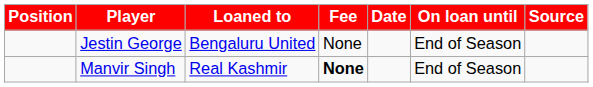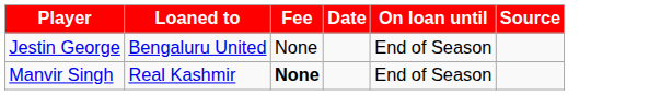 <table class="wikitable plainrowheaders sortable">
 <tr>
-<th style="background:#FF0000; color:white;text-align:center;"><strong>Position</strong></th>
 <th style="background:#FF0000; color:white;"><strong>Player</strong></th>
 <th style="background:#FF0000; color:white;"><strong>Loaned to</strong></th>
 <th style="background:#FF0000; color:white;"><strong>Fee</strong></th>
 <th style="background:#FF0000; color:white;"><strong>Date</strong></th>
 <th style="background:#FF0000; color:white;"><strong>On loan until</strong></th>
 <th style="background:#FF0000; color:white;"><strong>Source</strong></th>
 </tr>
 <tr>
-<td align=center></td>
 <td> <a href='#'>Jestin George</a></td>
 <td><a href='#'>Bengaluru United</a></td>
 <td>None</td>
 <td></td>
 <td>End of Season</td>
 <td></td>
 </tr>
 <tr>
-<td align=center></td>
 <td> <a href='#'>Manvir Singh</a></td>
 <td><a href='#'>Real Kashmir</a></td>
 <td><strong>None</strong></td>
 <td></td>
 <td>End of Season</td>
 <td></td>
 </tr>
 </table>
